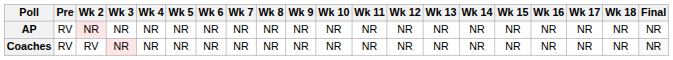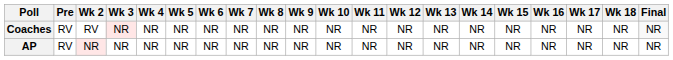 <table class="wikitable" style="white-space:nowrap;">
 <tr>
 <th>Poll</th>
 <th>Pre</th>
 <th>Wk 2</th>
 <th>Wk 3</th>
 <th>Wk 4</th>
 <th>Wk 5</th>
 <th>Wk 6</th>
 <th>Wk 7</th>
 <th>Wk 8</th>
 <th>Wk 9</th>
 <th>Wk 10</th>
 <th>Wk 11</th>
 <th>Wk 12</th>
 <th>Wk 13</th>
 <th>Wk 14</th>
 <th>Wk 15</th>
 <th>Wk 16</th>
 <th>Wk 17</th>
 <th>Wk 18</th>
 <th>Final</th>
 </tr>
 <tr style="text-align:center;">
+<th>Coaches</th>
+<td style="background:#FFF;">RV</td>
+<td style="background:#FFF;">RV</td>
+<td style="background:#FFE6E6;">NR</td>
+<td style="background:#FFF;">NR</td>
+<td style="background:#FFF;">NR</td>
+<td style="background:#FFF;">NR</td>
+<td style="background:#FFF;">NR</td>
+<td style="background:#FFF;">NR</td>
+<td style="background:#FFF;">NR</td>
+<td style="background:#FFF;">NR</td>
+<td style="background:#FFF;">NR</td>
+<td style="background:#FFF;">NR</td>
+<td style="background:#FFF;">NR</td>
+<td style="background:#FFF;">NR</td>
+<td style="background:#FFF;">NR</td>
+<td style="background:#FFF;">NR</td>
+<td style="background:#FFF;">NR</td>
+<td style="background:#FFF;">NR</td>
+<td>NR</td>
+</tr>
+<tr style="text-align:center;">
 <th>AP</th>
 <td style="background:#FFF;">RV</td>
 <td style="background:#FFE6E6;">NR</td>
 <td style="background:#FFF;">NR</td>
 <td style="background:#FFF;">NR</td>
 <td style="background:#FFF;">NR</td>
 <td style="background:#FFF;">NR</td>
 <td style="background:#FFF;">NR</td>
 <td style="background:#FFF;">NR</td>
 <td style="background:#FFF;">NR</td>
 <td style="background:#FFF;">NR</td>
 <td style="background:#FFF;">NR</td>
 <td style="background:#FFF;">NR</td>
 <td style="background:#FFF;">NR</td>
 <td style="background:#FFF;">NR</td>
 <td style="background:#FFF;">NR</td>
 <td style="background:#FFF;">NR</td>
 <td style="background:#FFF;">NR</td>
 <td style="background:#FFF;">NR</td>
 <td style="background:#FFF;">NR</td>
 </tr>
-<tr style="text-align:center;">
-<th>Coaches</th>
-<td style="background:#FFF;">RV</td>
-<td style="background:#FFF;">RV</td>
-<td style="background:#FFE6E6;">NR</td>
-<td style="background:#FFF;">NR</td>
-<td style="background:#FFF;">NR</td>
-<td style="background:#FFF;">NR</td>
-<td style="background:#FFF;">NR</td>
-<td style="background:#FFF;">NR</td>
-<td style="background:#FFF;">NR</td>
-<td style="background:#FFF;">NR</td>
-<td style="background:#FFF;">NR</td>
-<td style="background:#FFF;">NR</td>
-<td style="background:#FFF;">NR</td>
-<td style="background:#FFF;">NR</td>
-<td style="background:#FFF;">NR</td>
-<td style="background:#FFF;">NR</td>
-<td style="background:#FFF;">NR</td>
-<td style="background:#FFF;">NR</td>
-<td>NR</td>
-</tr>
 </table>
